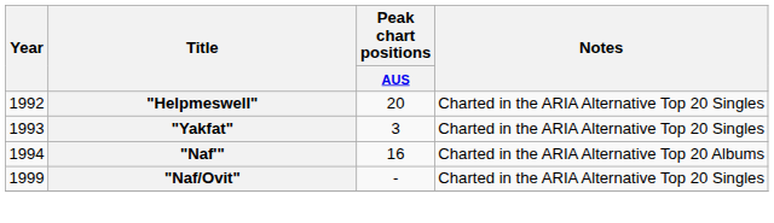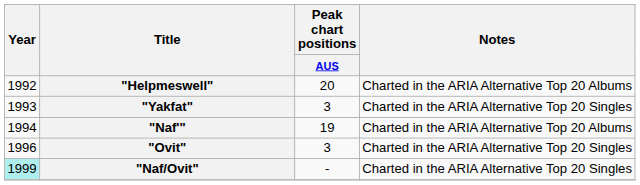 <table class="wikitable plainrowheaders" border="1" style="text-align:center;">
 <tr>
 <th rowspan="2" scope="col" style="width:1em;">Year</th>
 <th rowspan="2" scope="col" style="width:19em;">Title</th>
 <th colspan="1" scope="col">Peak chart positions</th>
 <th rowspan="2">Notes</th>
 </tr>
 <tr>
 <th width="30px"><small><a href='#'>AUS</a></small></th>
 </tr>
 <tr>
 <td>1992</td>
 <th scope="row">"Helpmeswell"</th>
 <td>20</td>
-<td>Charted in the ARIA Alternative Top 20 Singles</td>
+<td>Charted in the ARIA Alternative Top 20 Albums</td>
 </tr>
 <tr>
 <td>1993</td>
 <th scope="row">"Yakfat"</th>
 <td>3</td>
 <td>Charted in the ARIA Alternative Top 20 Singles</td>
 </tr>
 <tr>
 <td>1994</td>
 <th scope="row">"Naf'"</th>
-<td>16</td>
+<td>19</td>
 <td>Charted in the ARIA Alternative Top 20 Albums</td>
 </tr>
 <tr>
-<td>1999</td>
+<td>1996</td>
+<th scope="row">"Ovit"</th>
+<td>3</td>
+<td>Charted in the ARIA Alternative Top 20 Singles</td>
+</tr>
+<tr>
+<td style="background: paleturquoise;">1999</td>
 <th scope="row">"Naf/Ovit"</th>
 <td>-</td>
 <td>Charted in the ARIA Alternative Top 20 Singles</td>
 </tr>
 <tr>
 </tr>
 </table>
